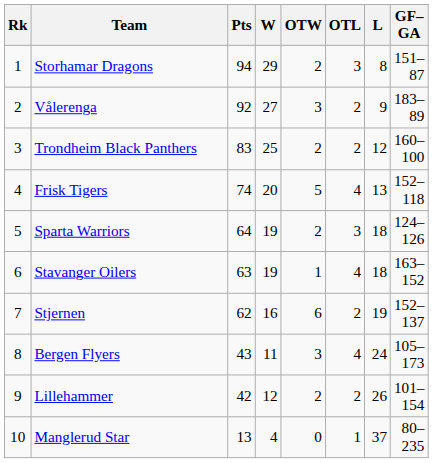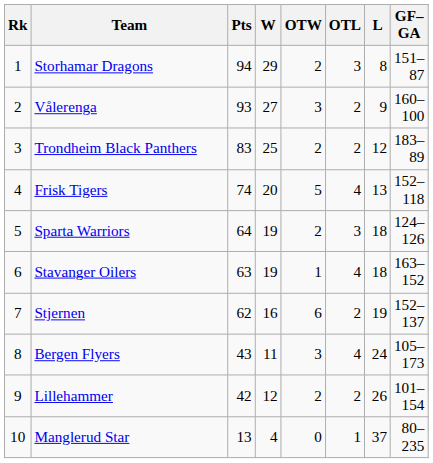 <table class="wikitable" style="text-align:right;">
 <tr>
 <th width=20>Rk</th>
 <th width=200>Team</th>
 <th width=20 abbr="Points">Pts</th>
 <th width=20 abbr="Won">W</th>
 <th width=20 abbr="Overtimes Won">OTW</th>
 <th width=20 abbr="Overtime Lost">OTL</th>
 <th width=20 abbr="Lost">L</th>
 <th width=20 abbr="Goals for/against">GF–GA</th>
 </tr>
 <tr>
 <td align=center>1</td>
 <td align=left><a href='#'>Storhamar Dragons</a></td>
 <td>94</td>
 <td>29</td>
 <td>2</td>
 <td>3</td>
 <td>8</td>
 <td>151–87</td>
 </tr>
 <tr>
 <td align=center>2</td>
 <td align=left><a href='#'>Vålerenga</a></td>
-<td>92</td>
+<td>93</td>
 <td>27</td>
 <td>3</td>
 <td>2</td>
 <td>9</td>
-<td>183–89</td>
+<td>160–100</td>
 </tr>
 <tr>
 <td align=center>3</td>
 <td align=left><a href='#'>Trondheim Black Panthers</a></td>
 <td>83</td>
 <td>25</td>
 <td>2</td>
 <td>2</td>
 <td>12</td>
-<td>160–100</td>
+<td>183–89</td>
 </tr>
 <tr>
 <td align=center>4</td>
 <td align=left><a href='#'>Frisk Tigers</a></td>
 <td>74</td>
 <td>20</td>
 <td>5</td>
 <td>4</td>
 <td>13</td>
 <td>152–118</td>
 </tr>
 <tr>
 <td align=center>5</td>
 <td align=left><a href='#'>Sparta Warriors</a></td>
 <td>64</td>
 <td>19</td>
 <td>2</td>
 <td>3</td>
 <td>18</td>
 <td>124–126</td>
 </tr>
 <tr>
 <td align=center>6</td>
 <td align=left><a href='#'>Stavanger Oilers</a></td>
 <td>63</td>
 <td>19</td>
 <td>1</td>
 <td>4</td>
 <td>18</td>
 <td>163–152</td>
 </tr>
 <tr>
 <td align=center>7</td>
 <td align=left><a href='#'>Stjernen</a></td>
 <td>62</td>
 <td>16</td>
 <td>6</td>
 <td>2</td>
 <td>19</td>
 <td>152–137</td>
 </tr>
 <tr>
 <td align=center>8</td>
 <td align=left><a href='#'>Bergen Flyers</a></td>
 <td>43</td>
 <td>11</td>
 <td>3</td>
 <td>4</td>
 <td>24</td>
 <td>105–173</td>
 </tr>
 <tr>
 <td align=center>9</td>
 <td align=left><a href='#'>Lillehammer</a></td>
 <td>42</td>
 <td>12</td>
 <td>2</td>
 <td>2</td>
 <td>26</td>
 <td>101–154</td>
 </tr>
 <tr>
 <td align=center>10</td>
 <td align=left><a href='#'>Manglerud Star</a></td>
 <td>13</td>
 <td>4</td>
 <td>0</td>
 <td>1</td>
 <td>37</td>
 <td>80–235</td>
 </tr>
 </table>
